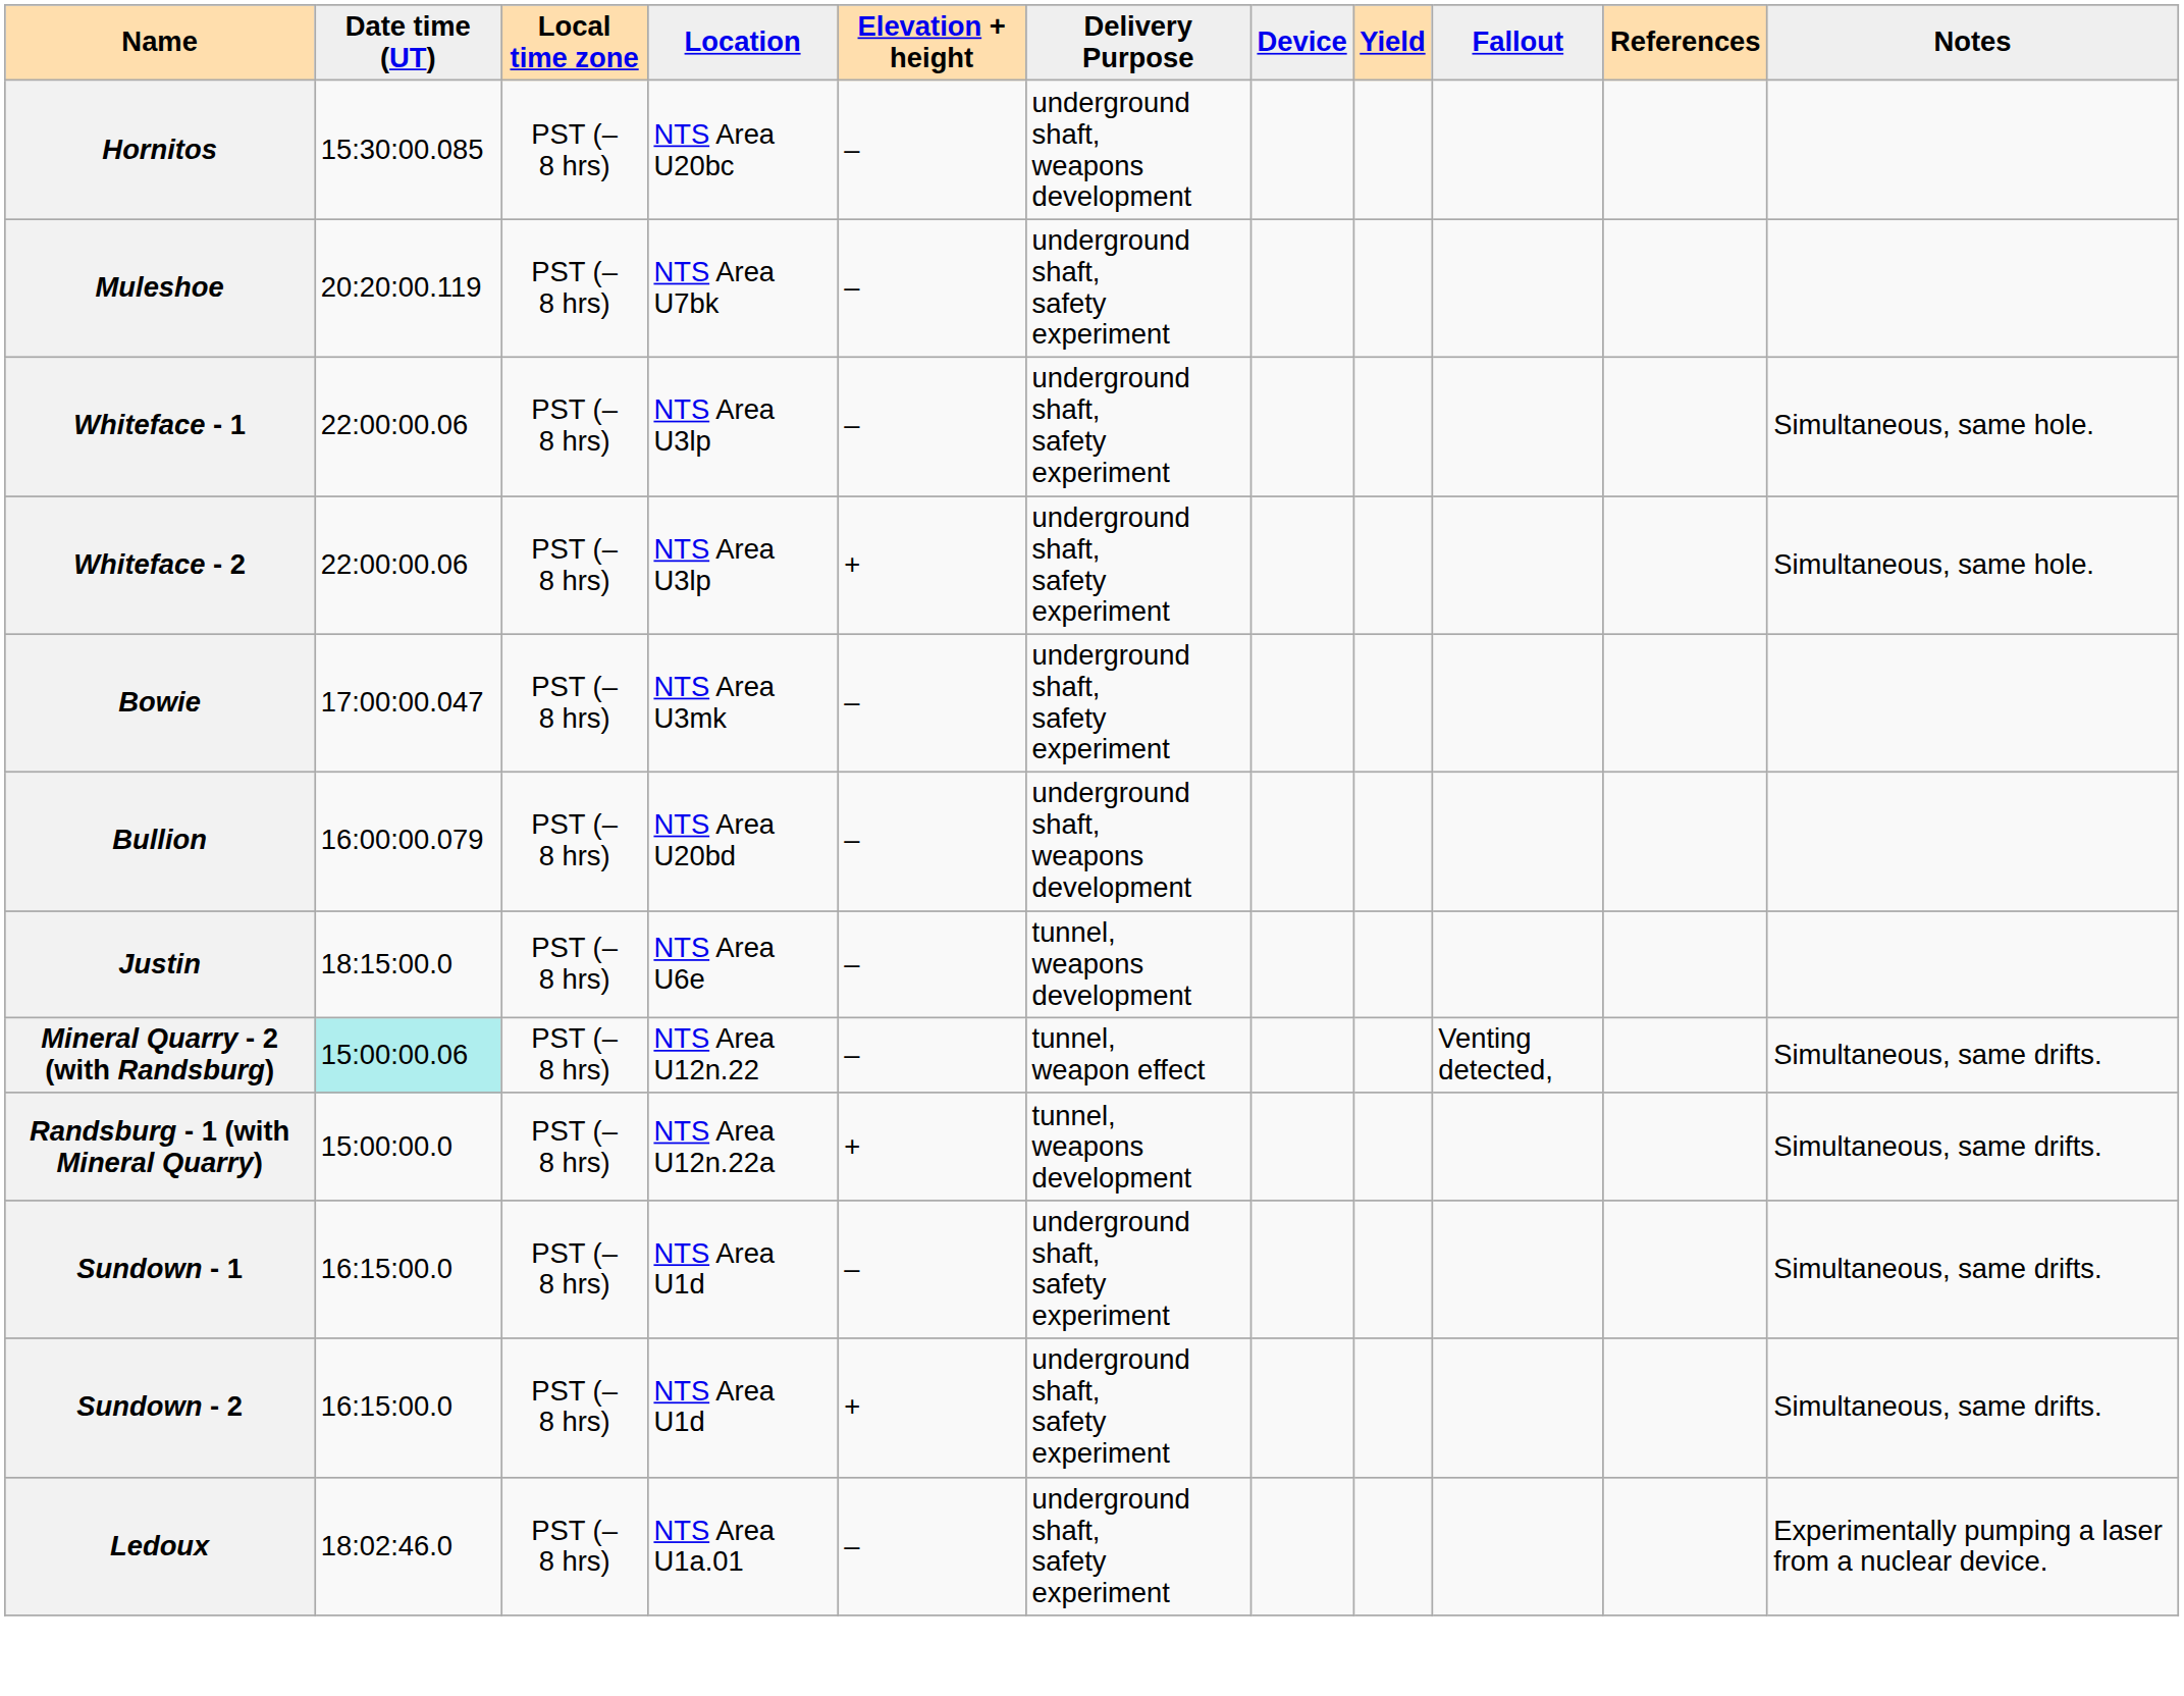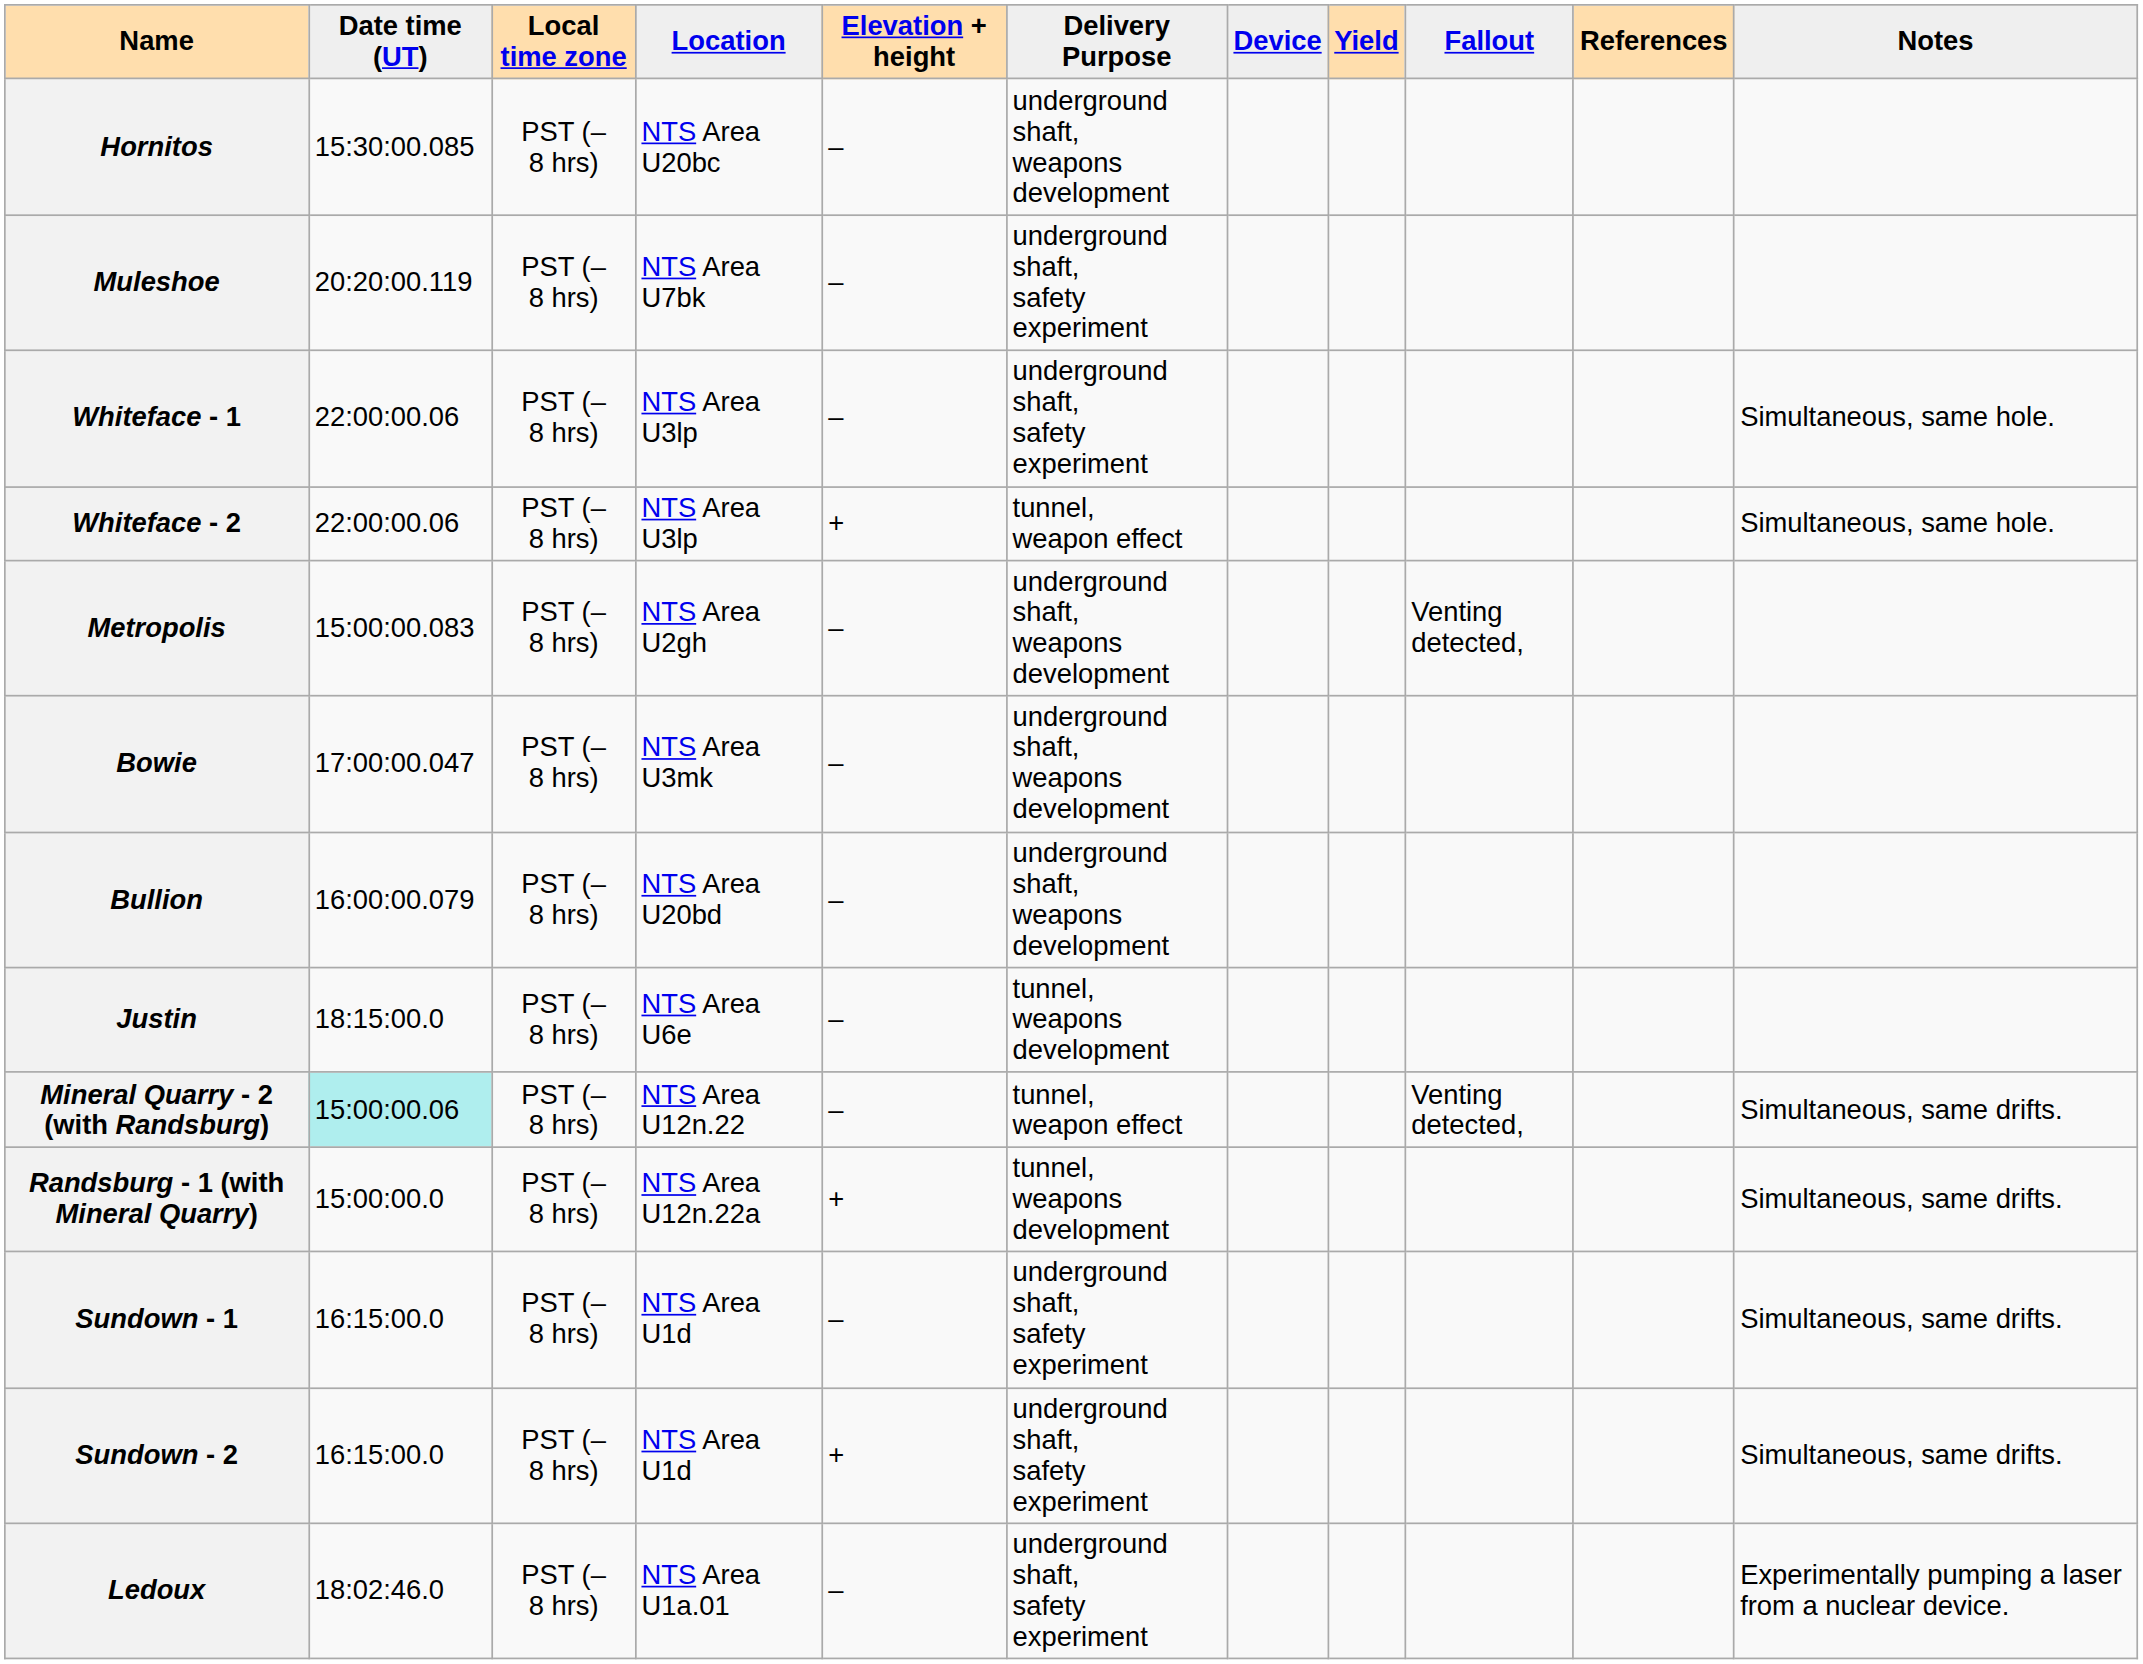 <table class="wikitable sortable">
 <tr>
 <th style="background:#ffdead;">Name </th>
 <th style="background:#efefef;">Date time (<a href='#'>UT</a>)</th>
 <th style="background:#ffdead;">Local <a href='#'>time zone</a></th>
 <th style="background:#efefef;"><a href='#'>Location</a></th>
 <th style="background:#ffdead;"><a href='#'>Elevation</a> + height </th>
 <th style="background:#efefef;">Delivery <br>Purpose </th>
 <th style="background:#efefef;"><a href='#'>Device</a></th>
 <th style="background:#ffdead;"><a href='#'>Yield</a></th>
 <th style="background:#efefef;" class="unsortable"><a href='#'>Fallout</a></th>
 <th style="background:#ffdead;" class="unsortable">References</th>
 <th style="background:#efefef;" class="unsortable">Notes</th>
 </tr>
 <tr>
 <th><em>Hornitos</em></th>
 <td> 15:30:00.085</td>
 <td style="text-align:center;">PST (–8 hrs)<br></td>
 <td><a href='#'>NTS</a> Area U20bc </td>
 <td>–</td>
 <td>underground shaft,<br>weapons development</td>
 <td></td>
 <td style="text-align:center;"></td>
 <td></td>
 <td></td>
 <td></td>
 </tr>
 <tr>
 <th><em>Muleshoe</em></th>
 <td> 20:20:00.119</td>
 <td style="text-align:center;">PST (–8 hrs)<br></td>
 <td><a href='#'>NTS</a> Area U7bk </td>
 <td>–</td>
 <td>underground shaft,<br>safety experiment</td>
 <td></td>
 <td style="text-align:center;"></td>
 <td></td>
 <td></td>
 <td></td>
 </tr>
 <tr>
 <th><em>Whiteface</em> - 1</th>
 <td> 22:00:00.06</td>
 <td style="text-align:center;">PST (–8 hrs)<br></td>
 <td><a href='#'>NTS</a> Area U3lp </td>
 <td>–</td>
 <td>underground shaft,<br>safety experiment</td>
 <td></td>
 <td style="text-align:center;"></td>
 <td></td>
 <td></td>
 <td>Simultaneous, same hole.</td>
 </tr>
 <tr>
 <th><em>Whiteface</em> - 2</th>
 <td> 22:00:00.06</td>
 <td style="text-align:center;">PST (–8 hrs)<br></td>
 <td><a href='#'>NTS</a> Area U3lp </td>
 <td> +</td>
-<td>underground shaft,<br>safety experiment</td>
+<td>tunnel,<br>weapon effect</td>
 <td></td>
 <td style="text-align:center;"></td>
 <td></td>
 <td></td>
 <td>Simultaneous, same hole.</td>
 </tr>
 <tr>
+<th><em>Metropolis</em></th>
+<td> 15:00:00.083</td>
+<td style="text-align:center;">PST (–8 hrs)<br></td>
+<td><a href='#'>NTS</a> Area U2gh </td>
+<td>–</td>
+<td>underground shaft,<br>weapons development</td>
+<td></td>
+<td style="text-align:center;"></td>
+<td>Venting detected, </td>
+<td></td>
+<td></td>
+</tr>
+<tr>
 <th><em>Bowie</em></th>
 <td> 17:00:00.047</td>
 <td style="text-align:center;">PST (–8 hrs)<br></td>
 <td><a href='#'>NTS</a> Area U3mk </td>
 <td>–</td>
-<td>underground shaft,<br>safety experiment</td>
+<td>underground shaft,<br>weapons development</td>
 <td></td>
 <td style="text-align:center;"></td>
 <td></td>
 <td></td>
 <td></td>
 </tr>
 <tr>
 <th><em>Bullion</em></th>
 <td> 16:00:00.079</td>
 <td style="text-align:center;">PST (–8 hrs)<br></td>
 <td><a href='#'>NTS</a> Area U20bd </td>
 <td>–</td>
 <td>underground shaft,<br>weapons development</td>
 <td></td>
 <td style="text-align:center;"></td>
 <td></td>
 <td></td>
 <td></td>
 </tr>
 <tr>
 <th><em>Justin</em></th>
 <td> 18:15:00.0</td>
 <td style="text-align:center;">PST (–8 hrs)<br></td>
 <td><a href='#'>NTS</a> Area U6e </td>
 <td>–</td>
 <td>tunnel,<br>weapons development</td>
 <td></td>
 <td style="text-align:center;"></td>
 <td></td>
 <td></td>
 <td></td>
 </tr>
 <tr>
 <th><em>Mineral Quarry</em> - 2  (with <em>Randsburg</em>)</th>
 <td style="background: paleturquoise;"> 15:00:00.06</td>
 <td style="text-align:center;">PST (–8 hrs)<br></td>
 <td><a href='#'>NTS</a> Area U12n.22 </td>
 <td>–</td>
 <td>tunnel,<br>weapon effect</td>
 <td></td>
 <td style="text-align:center;"></td>
 <td>Venting detected, </td>
 <td></td>
 <td>Simultaneous, same drifts.</td>
 </tr>
 <tr>
 <th><em>Randsburg</em> - 1  (with <em>Mineral Quarry</em>)</th>
 <td> 15:00:00.0</td>
 <td style="text-align:center;">PST (–8 hrs)<br></td>
 <td><a href='#'>NTS</a> Area U12n.22a </td>
 <td> +</td>
 <td>tunnel,<br>weapons development</td>
 <td></td>
 <td style="text-align:center;"></td>
 <td></td>
 <td></td>
 <td>Simultaneous, same drifts.</td>
 </tr>
 <tr>
 <th><em>Sundown</em> - 1</th>
 <td> 16:15:00.0</td>
 <td style="text-align:center;">PST (–8 hrs)<br></td>
 <td><a href='#'>NTS</a> Area U1d </td>
 <td>–</td>
 <td>underground shaft,<br>safety experiment</td>
 <td></td>
 <td style="text-align:center;"></td>
 <td></td>
 <td></td>
 <td>Simultaneous, same drifts.</td>
 </tr>
 <tr>
 <th><em>Sundown</em> - 2</th>
 <td> 16:15:00.0</td>
 <td style="text-align:center;">PST (–8 hrs)<br></td>
 <td><a href='#'>NTS</a> Area U1d </td>
 <td> +</td>
 <td>underground shaft,<br>safety experiment</td>
 <td></td>
 <td style="text-align:center;"></td>
 <td></td>
 <td></td>
 <td>Simultaneous, same drifts.</td>
 </tr>
 <tr>
 <th><em>Ledoux</em></th>
 <td> 18:02:46.0</td>
 <td style="text-align:center;">PST (–8 hrs)<br></td>
 <td><a href='#'>NTS</a> Area U1a.01 </td>
 <td>–</td>
 <td>underground shaft,<br>safety experiment</td>
 <td></td>
 <td style="text-align:center;"></td>
 <td></td>
 <td></td>
 <td>Experimentally pumping a laser from a nuclear device.</td>
 </tr>
 </table>
